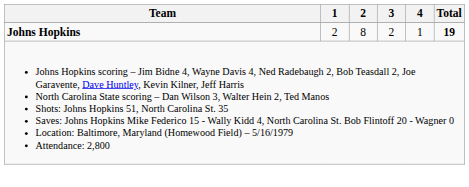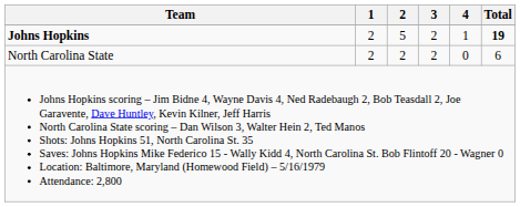 <table class="wikitable" style="text-align:center; max-width:40em">
 <tr>
 <th>Team</th>
 <th style="width:2em">1</th>
 <th style="width:2em">2</th>
 <th style="width:2em">3</th>
 <th style="width:2em">4</th>
 <th style="width:2em">Total</th>
 </tr>
 <tr>
 </tr>
 <tr>
 <td style="text-align:left"><strong>Johns Hopkins</strong></td>
 <td>2</td>
-<td>8</td>
+<td>5</td>
 <td>2</td>
 <td>1</td>
 <td><strong>19</strong></td>
 </tr>
 <tr>
+<td style="text-align:left">North Carolina State</td>
+<td>2</td>
+<td>2</td>
+<td>2</td>
+<td>0</td>
+<td>6</td>
+</tr>
+<tr>
 <td colspan=6 style="text-align:left; font-size:88%;"><br><ul><li>Johns Hopkins scoring – Jim Bidne 4, Wayne Davis 4, Ned Radebaugh 2, Bob Teasdall 2, Joe Garavente, <a href='#'>Dave Huntley</a>, Kevin Kilner, Jeff Harris</li><li>North Carolina State scoring – Dan Wilson 3, Walter Hein 2, Ted Manos</li><li>Shots: Johns Hopkins 51, North Carolina St. 35</li><li>Saves: Johns Hopkins Mike Federico 15 - Wally Kidd 4, North Carolina St. Bob Flintoff 20 - Wagner 0</li><li>Location: Baltimore, Maryland (Homewood Field) – 5/16/1979</li><li>Attendance: 2,800</li></ul></td>
 </tr>
 </table>
